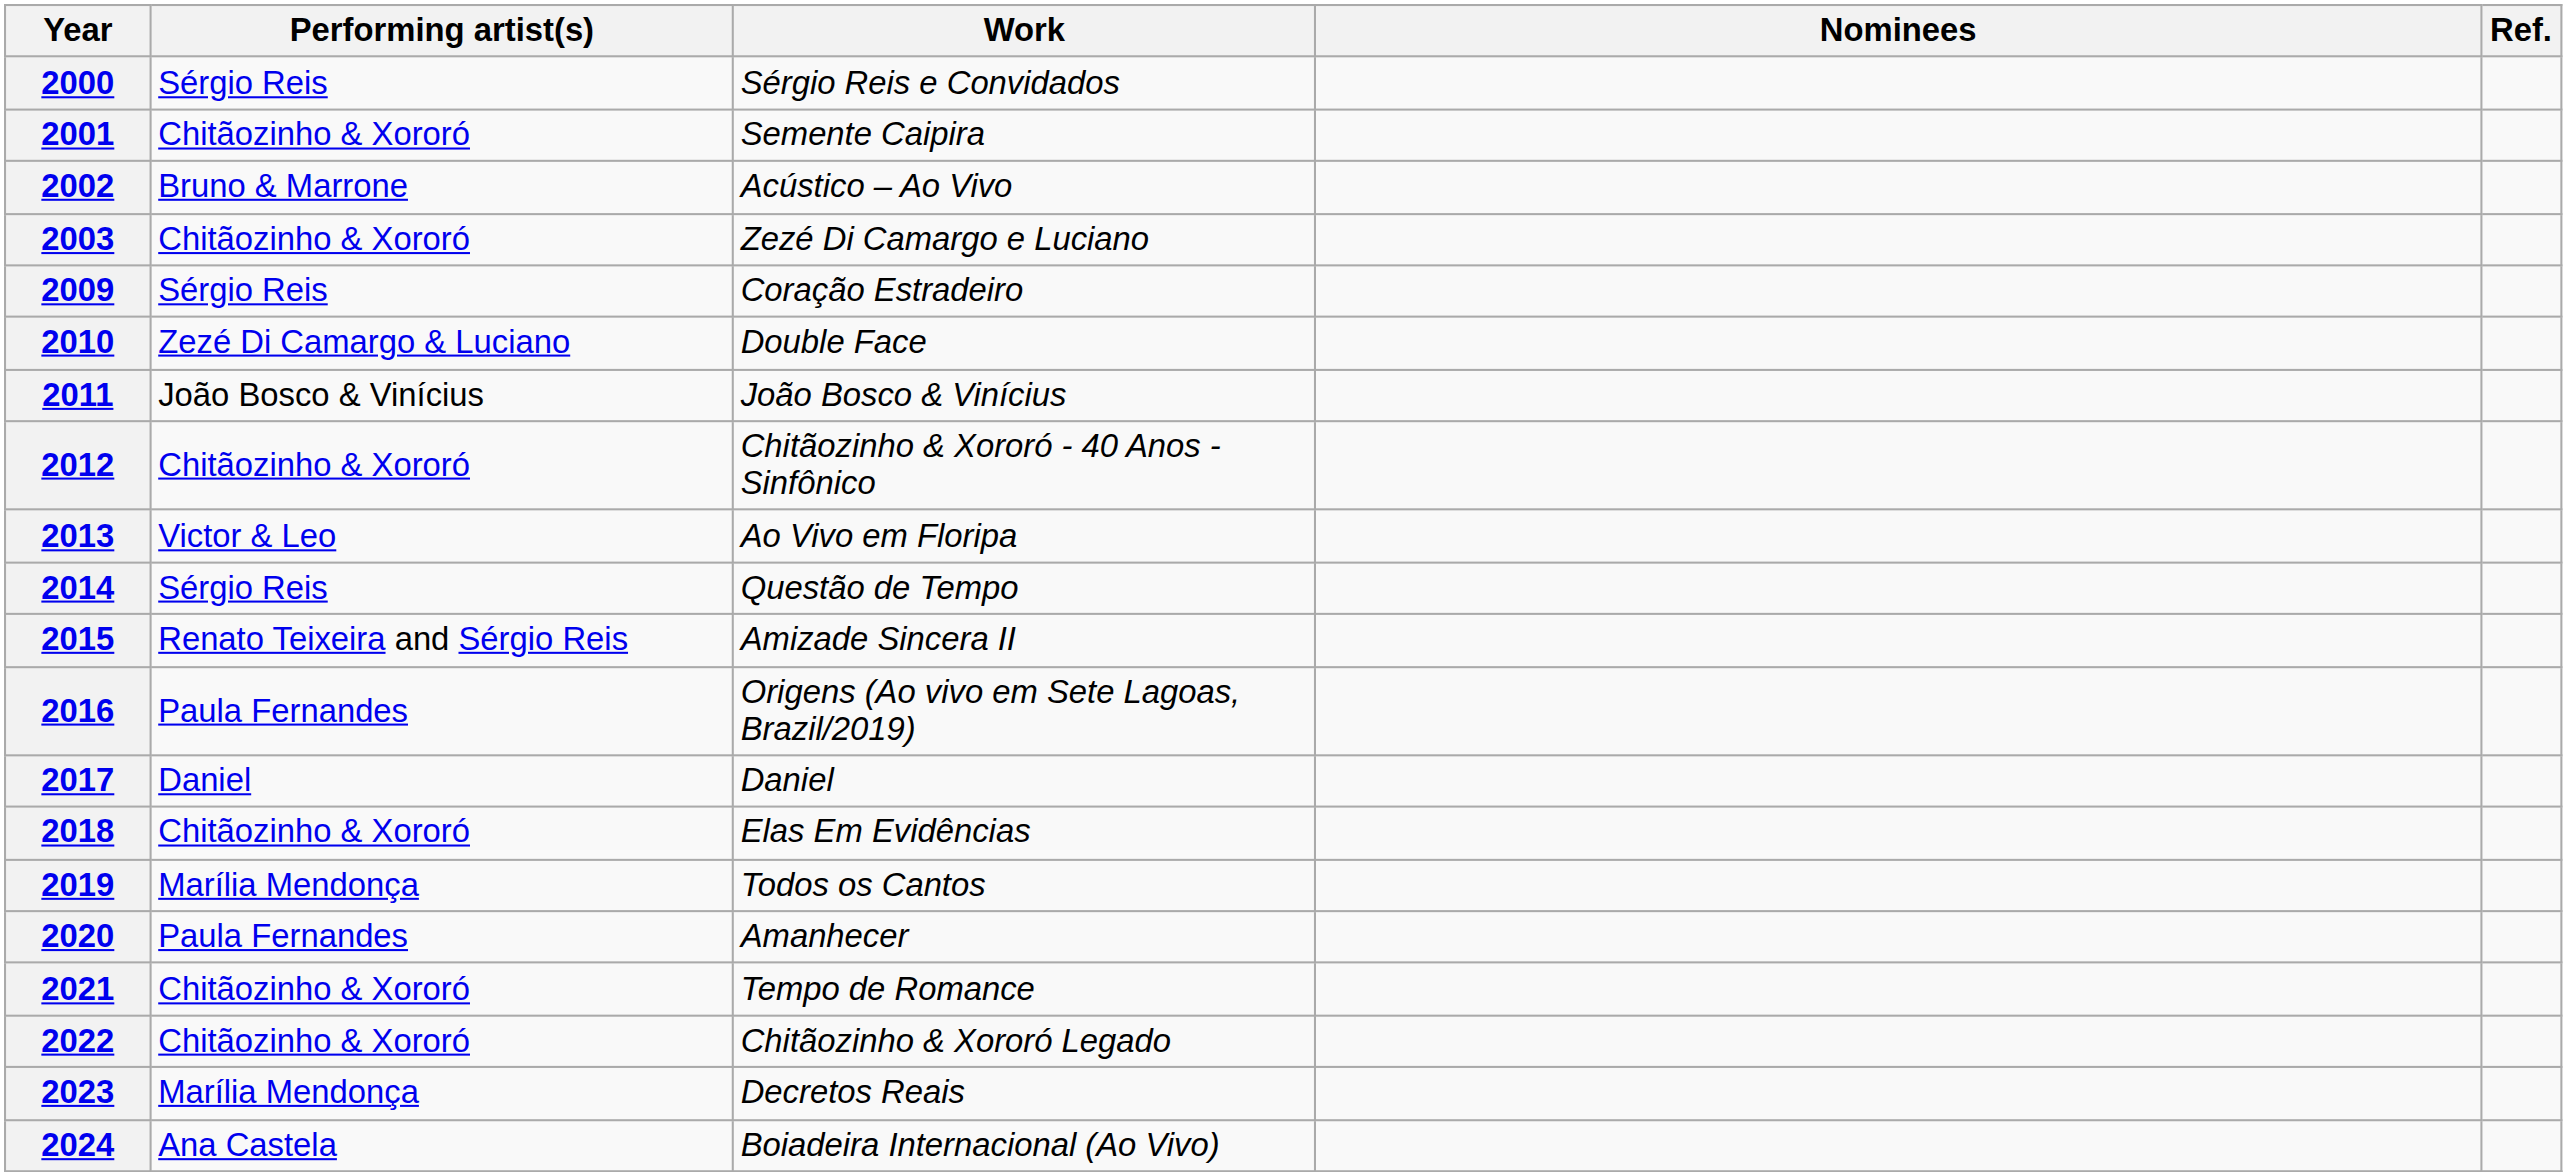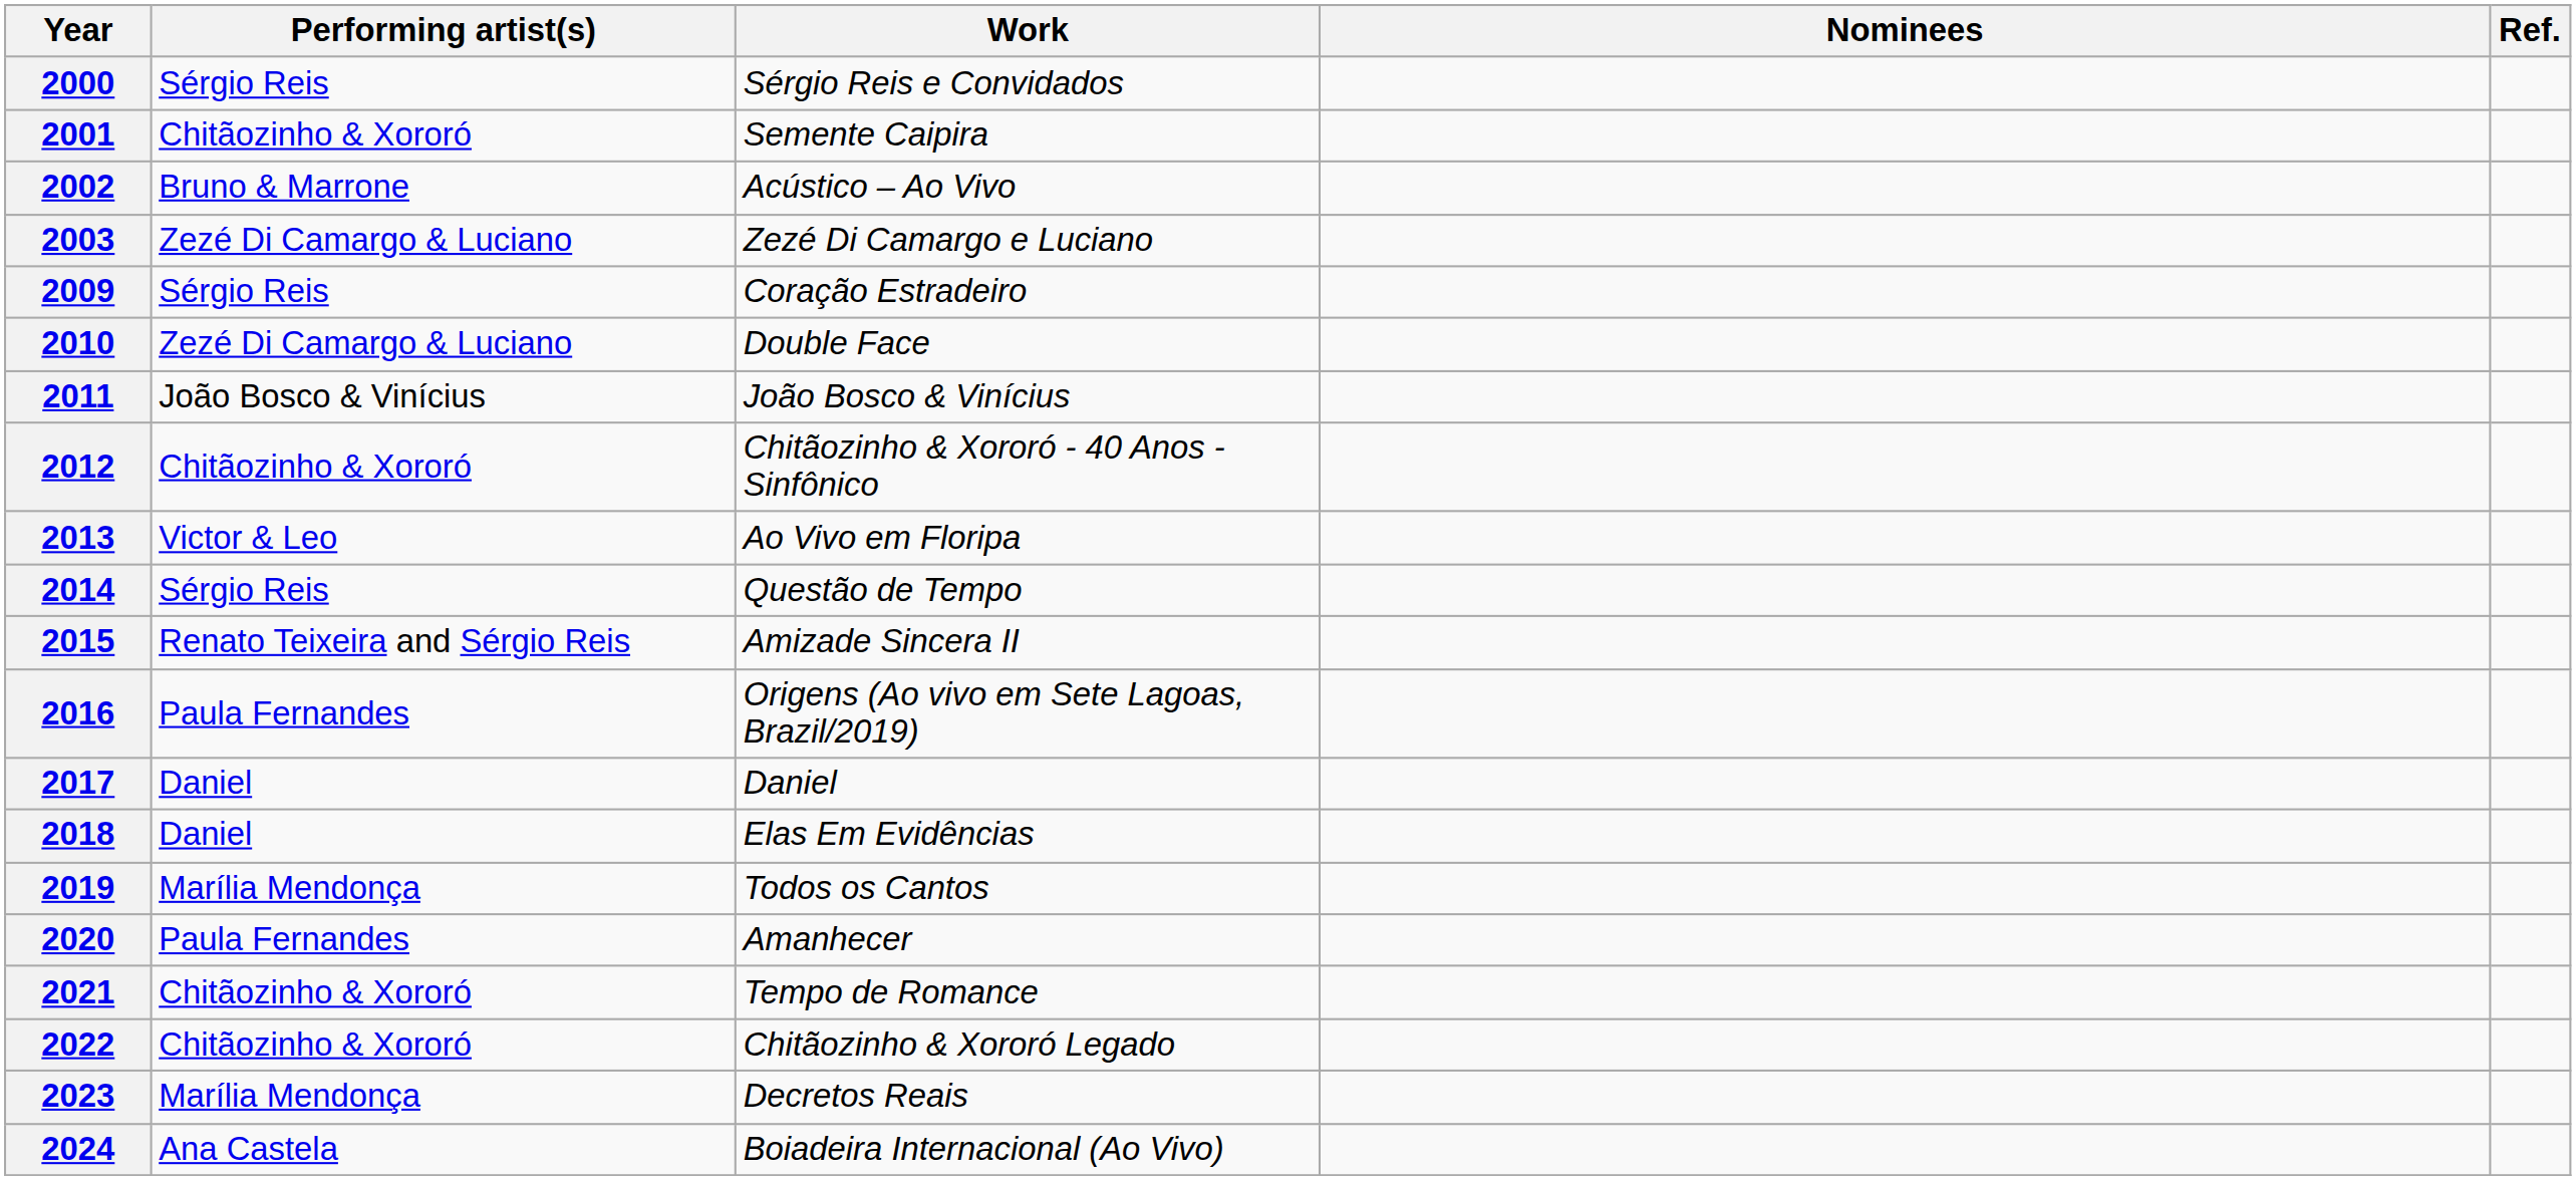 <table class="wikitable">
 <tr>
 <th width="5%">Year</th>
 <th width="20%">Performing artist(s)</th>
 <th width="20%">Work</th>
 <th width="40%">Nominees</th>
 <th width="1%">Ref.</th>
 </tr>
 <tr>
 <th><a href='#'>2000</a></th>
 <td><a href='#'>Sérgio Reis</a></td>
 <td><em>Sérgio Reis e Convidados</em></td>
 <td></td>
 <td></td>
 </tr>
 <tr>
 <th><a href='#'>2001</a></th>
 <td><a href='#'>Chitãozinho & Xororó</a></td>
 <td><em>Semente Caipira</em></td>
 <td></td>
 <td></td>
 </tr>
 <tr>
 <th><a href='#'>2002</a></th>
 <td><a href='#'>Bruno & Marrone</a></td>
 <td><em>Acústico – Ao Vivo</em></td>
 <td></td>
 <td></td>
 </tr>
 <tr>
 <th><a href='#'>2003</a></th>
-<td><a href='#'>Chitãozinho & Xororó</a></td>
+<td><a href='#'>Zezé Di Camargo & Luciano</a></td>
 <td><em>Zezé Di Camargo e Luciano</em></td>
 <td></td>
 <td></td>
 </tr>
 <tr>
 <th><a href='#'>2009</a></th>
 <td><a href='#'>Sérgio Reis</a></td>
 <td><em>Coração Estradeiro</em></td>
 <td></td>
 <td></td>
 </tr>
 <tr>
 <th><a href='#'>2010</a></th>
 <td><a href='#'>Zezé Di Camargo & Luciano</a></td>
 <td><em>Double Face</em></td>
 <td></td>
 <td></td>
 </tr>
 <tr>
 <th><a href='#'>2011</a></th>
 <td>João Bosco & Vinícius</td>
 <td><em>João Bosco & Vinícius</em></td>
 <td></td>
 <td></td>
 </tr>
 <tr>
 <th><a href='#'>2012</a></th>
 <td><a href='#'>Chitãozinho & Xororó</a></td>
 <td><em>Chitãozinho & Xororó - 40 Anos - Sinfônico</em></td>
 <td></td>
 <td></td>
 </tr>
 <tr>
 <th><a href='#'>2013</a></th>
 <td><a href='#'>Victor & Leo</a></td>
 <td><em>Ao Vivo em Floripa</em></td>
 <td></td>
 <td></td>
 </tr>
 <tr>
 <th><a href='#'>2014</a></th>
 <td><a href='#'>Sérgio Reis</a></td>
 <td><em>Questão de Tempo</em></td>
 <td></td>
 <td></td>
 </tr>
 <tr>
 <th><a href='#'>2015</a></th>
 <td><a href='#'>Renato Teixeira</a> and <a href='#'>Sérgio Reis</a></td>
 <td><em>Amizade Sincera II</em></td>
 <td></td>
 <td></td>
 </tr>
 <tr>
 <th><a href='#'>2016</a></th>
 <td><a href='#'>Paula Fernandes</a></td>
 <td><em>Origens (Ao vivo em Sete Lagoas, Brazil/2019)</em></td>
 <td></td>
 <td></td>
 </tr>
 <tr>
 <th><a href='#'>2017</a></th>
 <td><a href='#'>Daniel</a></td>
 <td><em>Daniel</em></td>
 <td></td>
 <td></td>
 </tr>
 <tr>
 <th><a href='#'>2018</a></th>
-<td><a href='#'>Chitãozinho & Xororó</a></td>
+<td><a href='#'>Daniel</a></td>
 <td><em>Elas Em Evidências</em></td>
 <td></td>
 <td></td>
 </tr>
 <tr>
 <th><a href='#'>2019</a></th>
 <td><a href='#'>Marília Mendonça</a></td>
 <td><em>Todos os Cantos</em></td>
 <td></td>
 <td></td>
 </tr>
 <tr>
 <th><a href='#'>2020</a></th>
 <td><a href='#'>Paula Fernandes</a></td>
 <td><em>Amanhecer</em></td>
 <td></td>
 <td></td>
 </tr>
 <tr>
 <th style="text-align:center;"><a href='#'>2021</a></th>
 <td><a href='#'>Chitãozinho & Xororó</a></td>
 <td><em>Tempo de Romance</em></td>
 <td></td>
 <td></td>
 </tr>
 <tr>
 <th style="text-align:center;" scope="row"><a href='#'><strong>2022</strong></a></th>
 <td><a href='#'>Chitãozinho & Xororó</a></td>
 <td><em>Chitãozinho & Xororó Legado</em></td>
 <td></td>
 <td></td>
 </tr>
 <tr>
 <th style="text-align:center;" scope="row"><a href='#'><strong>2023</strong></a></th>
 <td><a href='#'>Marília Mendonça</a></td>
 <td><em>Decretos Reais</em></td>
 <td></td>
 <td style="text-align:center;"></td>
 </tr>
 <tr>
 <th style="text-align:center;" scope="row"><a href='#'><strong>2024</strong></a></th>
 <td><a href='#'>Ana Castela</a></td>
 <td><em>Boiadeira Internacional (Ao Vivo)</em></td>
 <td></td>
 <td align="center"></td>
 </tr>
 <tr>
 </tr>
 </table>
